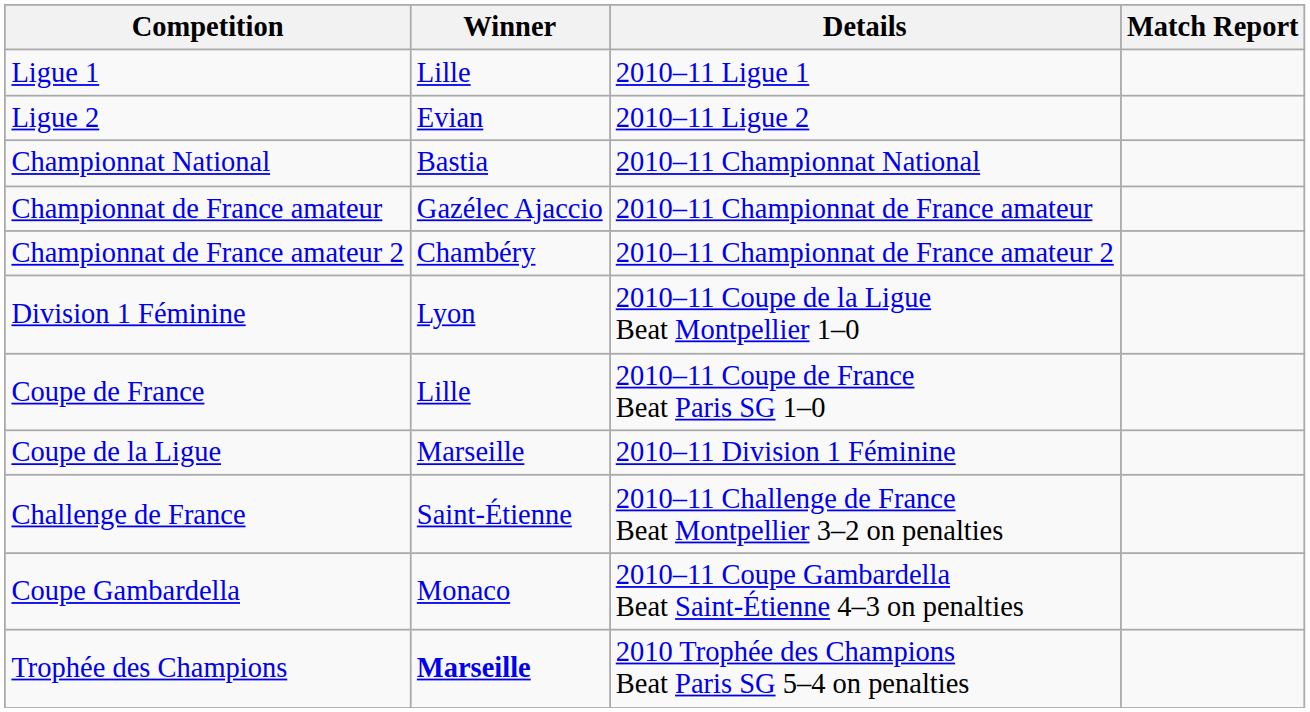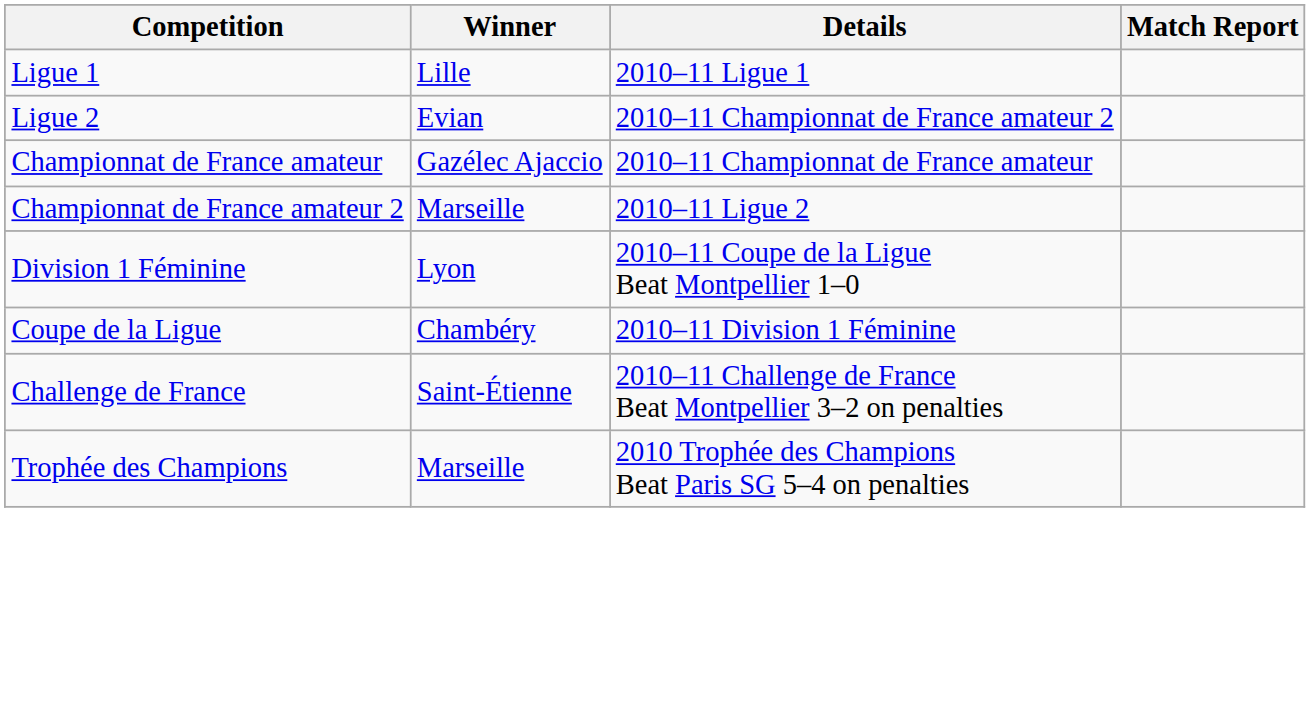 <table class="wikitable">
 <tr>
 <th>Competition</th>
 <th>Winner</th>
 <th>Details</th>
 <th>Match Report</th>
 </tr>
 <tr>
 <td><a href='#'>Ligue 1</a></td>
 <td><a href='#'>Lille</a></td>
 <td><a href='#'>2010–11 Ligue 1</a></td>
 <td></td>
 </tr>
 <tr>
 <td><a href='#'>Ligue 2</a></td>
 <td><a href='#'>Evian</a></td>
-<td><a href='#'>2010–11 Ligue 2</a></td>
-<td></td>
-</tr>
-<tr>
-<td><a href='#'>Championnat National</a></td>
-<td><a href='#'>Bastia</a></td>
-<td><a href='#'>2010–11 Championnat National</a></td>
+<td><a href='#'>2010–11 Championnat de France amateur 2</a></td>
 <td></td>
 </tr>
 <tr>
 <td><a href='#'>Championnat de France amateur</a></td>
 <td><a href='#'>Gazélec Ajaccio</a></td>
 <td><a href='#'>2010–11 Championnat de France amateur</a></td>
 <td></td>
 </tr>
 <tr>
 <td><a href='#'>Championnat de France amateur 2</a></td>
-<td><a href='#'>Chambéry</a></td>
-<td><a href='#'>2010–11 Championnat de France amateur 2</a></td>
+<td><a href='#'>Marseille</a></td>
+<td><a href='#'>2010–11 Ligue 2</a></td>
 <td></td>
 </tr>
 <tr>
 <td><a href='#'>Division 1 Féminine</a></td>
 <td><a href='#'>Lyon</a></td>
 <td><a href='#'>2010–11 Coupe de la Ligue</a><br>Beat <a href='#'>Montpellier</a> 1–0</td>
 <td></td>
 </tr>
 <tr>
-<td><a href='#'>Coupe de France</a></td>
-<td><a href='#'>Lille</a></td>
-<td><a href='#'>2010–11 Coupe de France</a><br>Beat <a href='#'>Paris SG</a> 1–0</td>
-<td></td>
-</tr>
-<tr>
 <td><a href='#'>Coupe de la Ligue</a></td>
-<td><a href='#'>Marseille</a></td>
+<td><a href='#'>Chambéry</a></td>
 <td><a href='#'>2010–11 Division 1 Féminine</a></td>
 <td></td>
 </tr>
 <tr>
 <td><a href='#'>Challenge de France</a></td>
 <td><a href='#'>Saint-Étienne</a></td>
 <td><a href='#'>2010–11 Challenge de France</a><br>Beat <a href='#'>Montpellier</a> 3–2 on penalties</td>
 <td></td>
 </tr>
 <tr>
-<td><a href='#'>Coupe Gambardella</a></td>
-<td><a href='#'>Monaco</a></td>
-<td><a href='#'>2010–11 Coupe Gambardella</a><br>Beat <a href='#'>Saint-Étienne</a> 4–3 on penalties</td>
-<td></td>
-</tr>
-<tr>
 <td><a href='#'>Trophée des Champions</a></td>
-<td><strong><a href='#'>Marseille</a></strong></td>
+<td><a href='#'>Marseille</a></td>
 <td><a href='#'>2010 Trophée des Champions</a><br>Beat <a href='#'>Paris SG</a> 5–4 on penalties</td>
 <td></td>
 </tr>
 </table>
